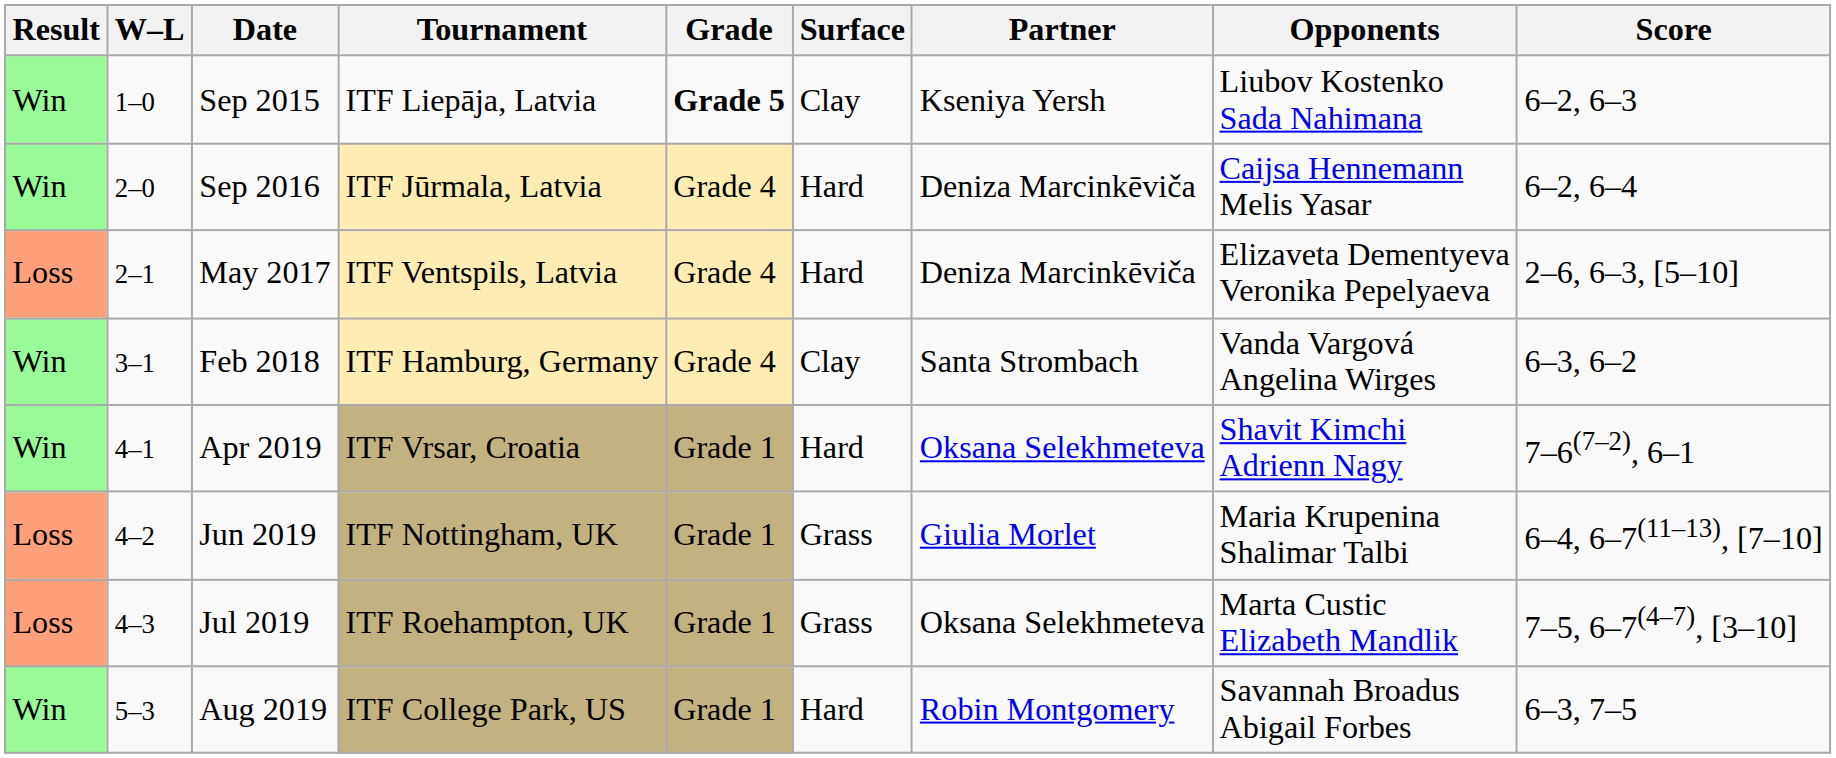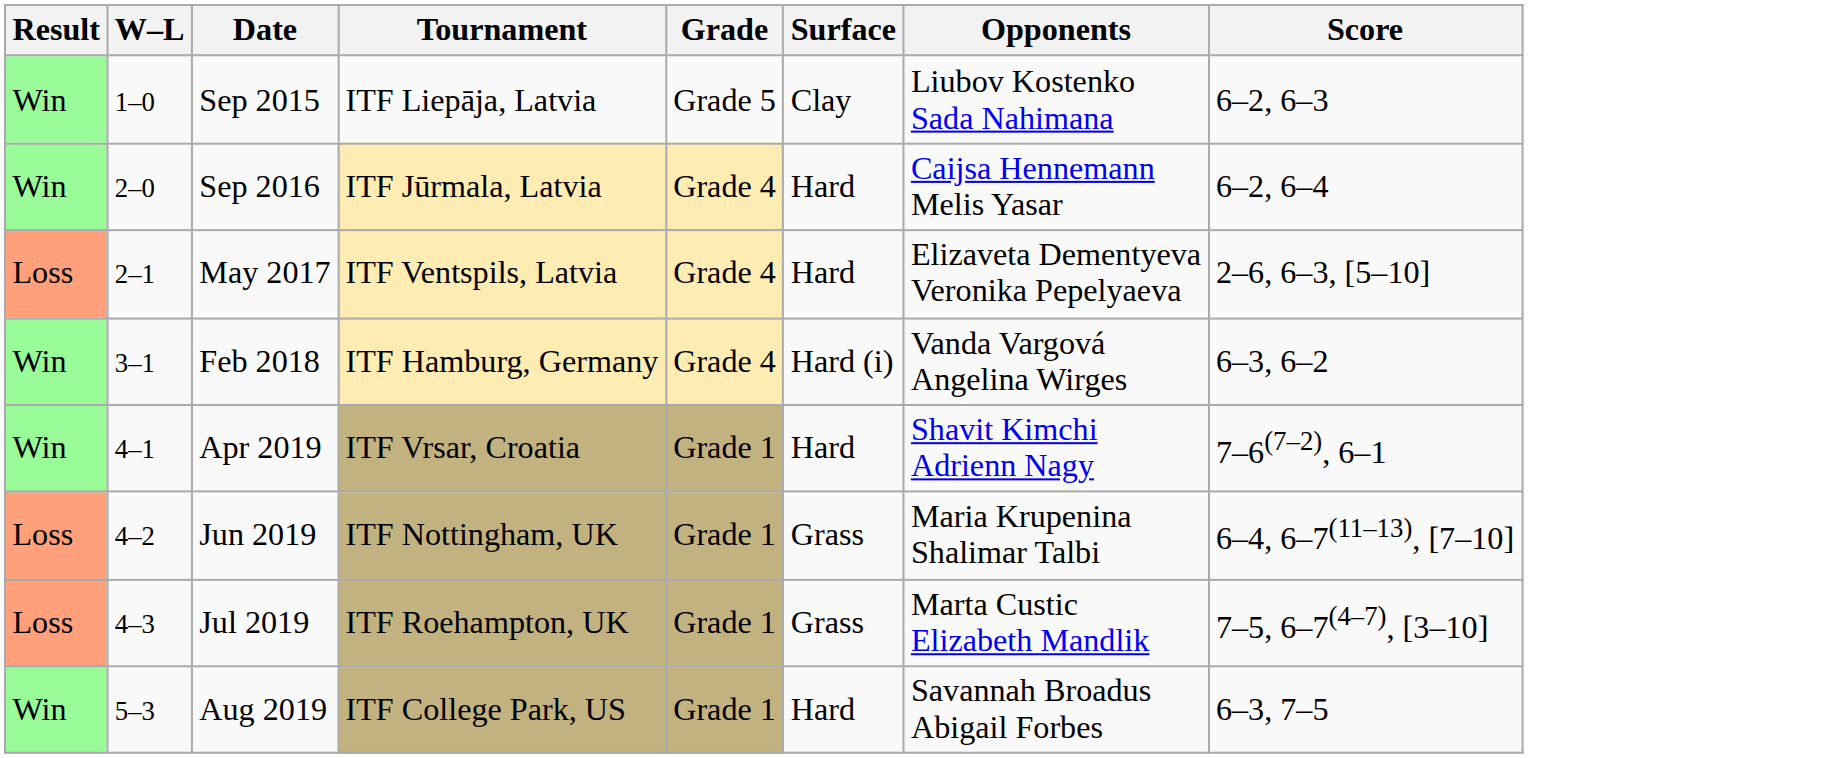 <table class="wikitable">
 <tr>
 <th>Result</th>
 <th>W–L</th>
 <th>Date</th>
 <th>Tournament</th>
 <th>Grade</th>
 <th>Surface</th>
-<th>Partner</th>
 <th>Opponents</th>
 <th>Score</th>
 </tr>
 <tr>
 <td bgcolor="98FB98">Win</td>
 <td><small>1–0</small></td>
 <td>Sep 2015</td>
 <td>ITF Liepāja, Latvia</td>
-<td><strong>Grade 5</strong></td>
+<td>Grade 5</td>
 <td>Clay</td>
-<td> Kseniya Yersh</td>
 <td> Liubov Kostenko <br>  <a href='#'>Sada Nahimana</a></td>
 <td>6–2, 6–3</td>
 </tr>
 <tr>
 <td bgcolor="98FB98">Win</td>
 <td><small>2–0</small></td>
 <td>Sep 2016</td>
 <td bgcolor=#ffecb2>ITF Jūrmala, Latvia</td>
 <td bgcolor=#ffecb2>Grade 4</td>
 <td>Hard</td>
-<td> Deniza Marcinkēviča</td>
 <td> <a href='#'>Caijsa Hennemann</a> <br>  Melis Yasar</td>
 <td>6–2, 6–4</td>
 </tr>
 <tr>
 <td style="background:#ffa07a;">Loss</td>
 <td><small>2–1</small></td>
 <td>May 2017</td>
 <td bgcolor=#ffecb2>ITF Ventspils, Latvia</td>
 <td bgcolor=#ffecb2>Grade 4</td>
 <td>Hard</td>
-<td> Deniza Marcinkēviča</td>
 <td> Elizaveta Dementyeva <br>  Veronika Pepelyaeva</td>
 <td>2–6, 6–3, [5–10]</td>
 </tr>
 <tr>
 <td bgcolor="98FB98">Win</td>
 <td><small>3–1</small></td>
 <td>Feb 2018</td>
 <td bgcolor=#ffecb2>ITF Hamburg, Germany</td>
 <td bgcolor=#ffecb2>Grade 4</td>
-<td>Clay</td>
-<td> Santa Strombach</td>
+<td>Hard (i)</td>
 <td> Vanda Vargová <br>  Angelina Wirges</td>
 <td>6–3, 6–2</td>
 </tr>
 <tr>
 <td bgcolor="98FB98">Win</td>
 <td><small>4–1</small></td>
 <td>Apr 2019</td>
 <td bgcolor=#C2B280>ITF Vrsar, Croatia</td>
 <td bgcolor=#C2B280>Grade 1</td>
 <td>Hard</td>
-<td> <a href='#'>Oksana Selekhmeteva</a></td>
 <td> <a href='#'>Shavit Kimchi</a> <br>  <a href='#'>Adrienn Nagy</a></td>
 <td>7–6<sup>(7–2)</sup>, 6–1</td>
 </tr>
 <tr>
 <td style="background:#ffa07a;">Loss</td>
 <td><small>4–2</small></td>
 <td>Jun 2019</td>
 <td bgcolor=#C2B280>ITF Nottingham, UK</td>
 <td bgcolor=#C2B280>Grade 1</td>
 <td>Grass</td>
-<td> <a href='#'>Giulia Morlet</a></td>
 <td> Maria Krupenina <br>  Shalimar Talbi</td>
 <td>6–4, 6–7<sup>(11–13)</sup>, [7–10]</td>
 </tr>
 <tr>
 <td style="background:#ffa07a;">Loss</td>
 <td><small>4–3</small></td>
 <td>Jul 2019</td>
 <td bgcolor=#C2B280>ITF Roehampton, UK</td>
 <td bgcolor=#C2B280>Grade 1</td>
 <td>Grass</td>
-<td> Oksana Selekhmeteva</td>
 <td> Marta Custic <br>  <a href='#'>Elizabeth Mandlik</a></td>
 <td>7–5, 6–7<sup>(4–7)</sup>, [3–10]</td>
 </tr>
 <tr>
 <td bgcolor="98FB98">Win</td>
 <td><small>5–3</small></td>
 <td>Aug 2019</td>
 <td bgcolor=#C2B280>ITF College Park, US</td>
 <td bgcolor=#C2B280>Grade 1</td>
 <td>Hard</td>
-<td> <a href='#'>Robin Montgomery</a></td>
 <td> Savannah Broadus <br>  Abigail Forbes</td>
 <td>6–3, 7–5</td>
 </tr>
 </table>
